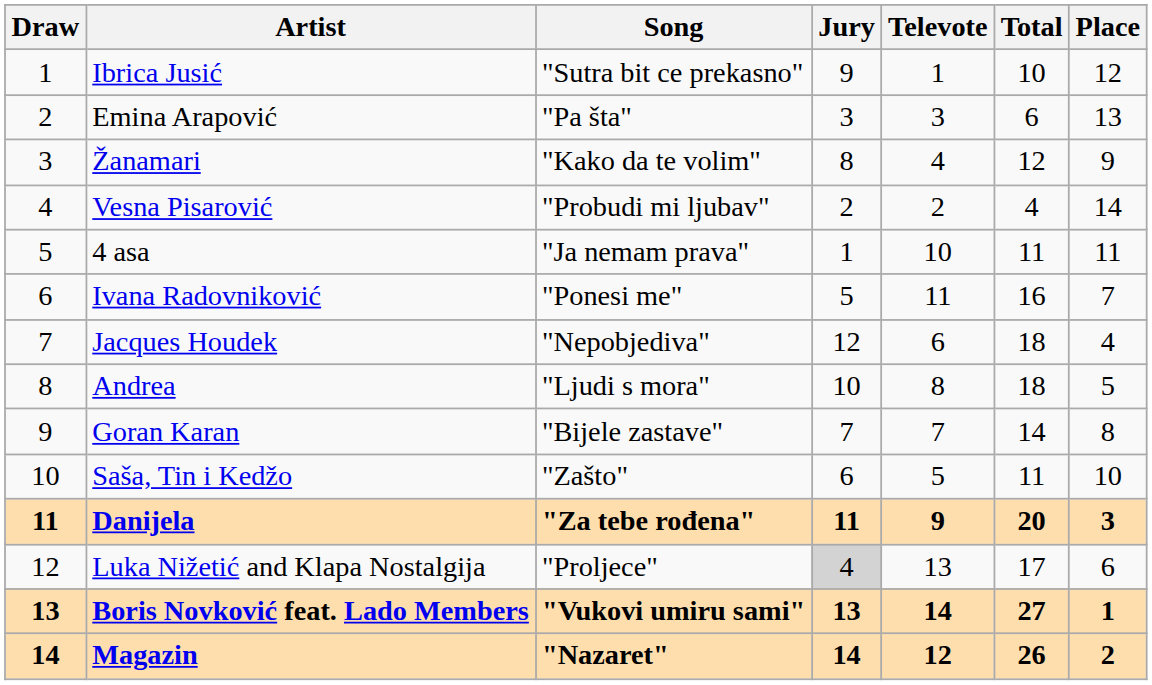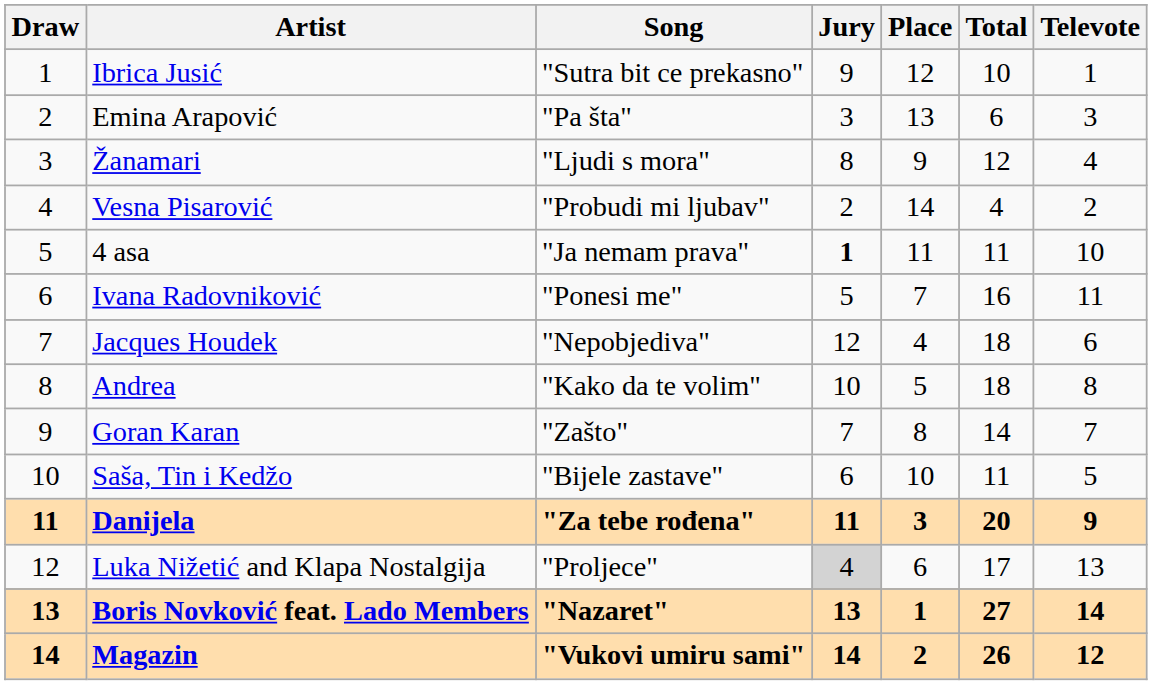 <table class="sortable wikitable" style="margin: 1em auto 1em auto; text-align:center">
 <tr>
 <th>Draw</th>
 <th>Artist</th>
 <th>Song</th>
 <th>Jury</th>
+<th>Place</th>
+<th>Total</th>
 <th>Televote</th>
-<th>Total</th>
-<th>Place</th>
 </tr>
 <tr>
 <td>1</td>
 <td align="left"><a href='#'>Ibrica Jusić</a></td>
 <td align="left">"Sutra bit ce prekasno"</td>
 <td>9</td>
+<td>12</td>
+<td>10</td>
 <td>1</td>
-<td>10</td>
-<td>12</td>
 </tr>
 <tr>
 <td>2</td>
 <td align="left">Emina Arapović</td>
 <td align="left">"Pa šta"</td>
 <td>3</td>
+<td>13</td>
+<td>6</td>
 <td>3</td>
-<td>6</td>
-<td>13</td>
 </tr>
 <tr>
 <td>3</td>
 <td align="left"><a href='#'>Žanamari</a></td>
-<td align="left">"Kako da te volim"</td>
+<td align="left">"Ljudi s mora"</td>
 <td>8</td>
+<td>9</td>
+<td>12</td>
 <td>4</td>
-<td>12</td>
-<td>9</td>
 </tr>
 <tr>
 <td>4</td>
 <td align="left"><a href='#'>Vesna Pisarović</a></td>
 <td align="left">"Probudi mi ljubav"</td>
 <td>2</td>
+<td>14</td>
+<td>4</td>
 <td>2</td>
-<td>4</td>
-<td>14</td>
 </tr>
 <tr>
 <td>5</td>
 <td align="left">4 asa</td>
 <td align="left">"Ja nemam prava"</td>
-<td>1</td>
-<td>10</td>
+<td><strong>1</strong></td>
 <td>11</td>
 <td>11</td>
+<td>10</td>
 </tr>
 <tr>
 <td>6</td>
 <td align="left"><a href='#'>Ivana Radovniković</a></td>
 <td align="left">"Ponesi me"</td>
 <td>5</td>
+<td>7</td>
+<td>16</td>
 <td>11</td>
-<td>16</td>
-<td>7</td>
 </tr>
 <tr>
 <td>7</td>
 <td align="left"><a href='#'>Jacques Houdek</a></td>
 <td align="left">"Nepobjediva"</td>
 <td>12</td>
+<td>4</td>
+<td>18</td>
 <td>6</td>
-<td>18</td>
-<td>4</td>
 </tr>
 <tr>
 <td>8</td>
 <td align="left"><a href='#'>Andrea</a></td>
-<td align="left">"Ljudi s mora"</td>
+<td align="left">"Kako da te volim"</td>
 <td>10</td>
+<td>5</td>
+<td>18</td>
 <td>8</td>
-<td>18</td>
-<td>5</td>
 </tr>
 <tr>
 <td>9</td>
 <td align="left"><a href='#'>Goran Karan</a></td>
-<td align="left">"Bijele zastave"</td>
+<td align="left">"Zašto"</td>
 <td>7</td>
+<td>8</td>
+<td>14</td>
 <td>7</td>
-<td>14</td>
-<td>8</td>
 </tr>
 <tr>
 <td>10</td>
 <td align="left"><a href='#'>Saša, Tin i Kedžo</a></td>
-<td align="left">"Zašto"</td>
+<td align="left">"Bijele zastave"</td>
 <td>6</td>
+<td>10</td>
+<td>11</td>
 <td>5</td>
-<td>11</td>
-<td>10</td>
 </tr>
 <tr style="font-weight: bold; background: navajowhite;">
 <td>11</td>
 <td align="left"><a href='#'>Danijela</a></td>
 <td align="left">"Za tebe rođena"</td>
 <td>11</td>
+<td>3</td>
+<td>20</td>
 <td>9</td>
-<td>20</td>
-<td>3</td>
 </tr>
 <tr>
 <td>12</td>
 <td align="left"><a href='#'>Luka Nižetić</a> and Klapa Nostalgija</td>
 <td align="left">"Proljece"</td>
 <td style="background: lightgrey;">4</td>
+<td>6</td>
+<td>17</td>
 <td>13</td>
-<td>17</td>
-<td>6</td>
 </tr>
 <tr style="font-weight: bold; background: navajowhite;">
 <td>13</td>
 <td align="left"><a href='#'>Boris Novković</a> feat. <a href='#'>Lado Members</a></td>
-<td align="left">"Vukovi umiru sami"</td>
+<td align="left">"Nazaret"</td>
 <td>13</td>
+<td>1</td>
+<td>27</td>
 <td>14</td>
-<td>27</td>
-<td>1</td>
 </tr>
 <tr style="font-weight:bold; background:navajowhite;">
 <td>14</td>
 <td align="left"><a href='#'>Magazin</a></td>
-<td align="left">"Nazaret"</td>
+<td align="left">"Vukovi umiru sami"</td>
 <td>14</td>
+<td>2</td>
+<td>26</td>
 <td>12</td>
-<td>26</td>
-<td>2</td>
 </tr>
 </table>
